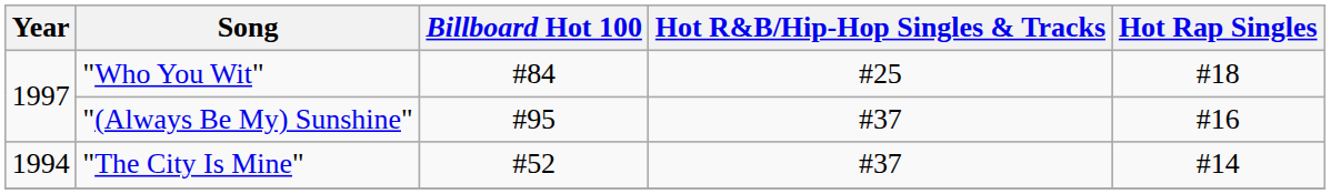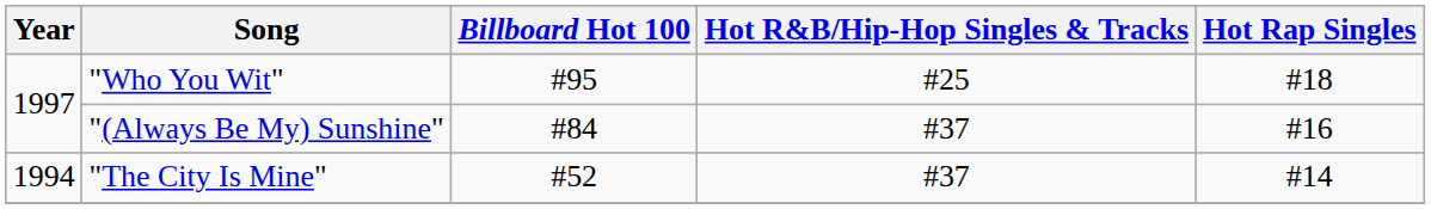 <table class="wikitable">
 <tr>
 <th>Year</th>
 <th>Song</th>
 <th><a href='#'><em>Billboard</em> Hot 100</a></th>
 <th><a href='#'>Hot R&B/Hip-Hop Singles & Tracks</a></th>
 <th><a href='#'>Hot Rap Singles</a></th>
 </tr>
 <tr>
 <td rowspan="2">1997</td>
 <td>"<a href='#'>Who You Wit</a>"</td>
-<td align="center">#84</td>
+<td align="center">#95</td>
 <td align="center">#25</td>
 <td align="center">#18</td>
 </tr>
 <tr>
 <td>"<a href='#'>(Always Be My) Sunshine</a>"</td>
-<td align="center">#95</td>
+<td align="center">#84</td>
 <td align="center">#37</td>
 <td align="center">#16</td>
 </tr>
 <tr>
 <td>1994</td>
 <td>"<a href='#'>The City Is Mine</a>"</td>
 <td align="center">#52</td>
 <td align="center">#37</td>
 <td align="center">#14</td>
 </tr>
 <tr>
 </tr>
 </table>
